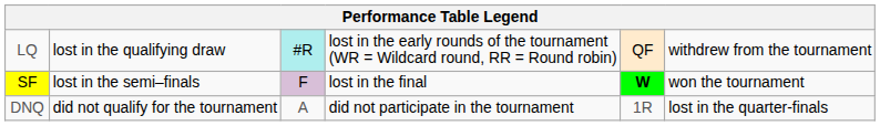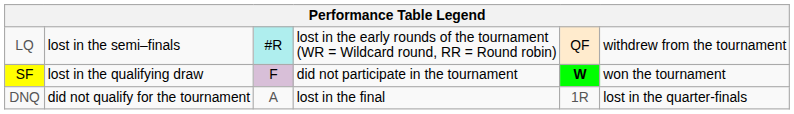 <table class="wikitable" style="font-size:78%;">
 <tr bgcolor="#efefef">
 <th colspan="6">Performance Table Legend</th>
 </tr>
 <tr>
 <td align="center" style="color:#555555;" width="30">LQ</td>
-<td>lost in the qualifying draw</td>
+<td>lost in the semi–finals</td>
 <td align="center" style="background:#afeeee;">#R</td>
 <td>lost in the early rounds of the tournament<br>(WR = Wildcard round, RR = Round robin)</td>
 <td align="center" style="background:#ffebcd;">QF</td>
 <td>withdrew from the tournament</td>
 </tr>
 <tr>
 <td align="center" style="background:yellow;">SF</td>
-<td>lost in the semi–finals</td>
+<td>lost in the qualifying draw</td>
 <td align="center" style="background:#D8BFD8;">F</td>
-<td>lost in the final</td>
+<td>did not participate in the tournament</td>
 <td align="center" style="background:#00ff00;"><strong>W</strong></td>
 <td>won the tournament</td>
 </tr>
 <tr>
 <td align="center" style="color:#555555;" width="30">DNQ</td>
 <td>did not qualify for the tournament</td>
 <td align="center" style="color:#555555;" width="30">A</td>
-<td>did not participate in the tournament</td>
+<td>lost in the final</td>
 <td align="center" style="color:#555555;" width="30">1R</td>
 <td>lost in the quarter-finals</td>
 </tr>
 </table>
